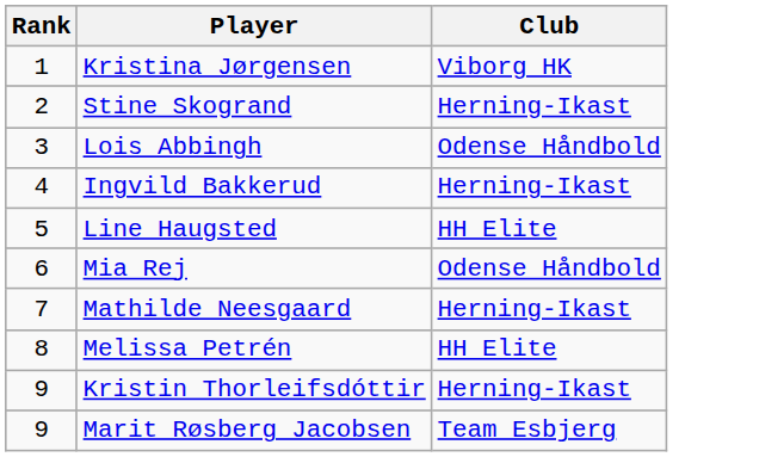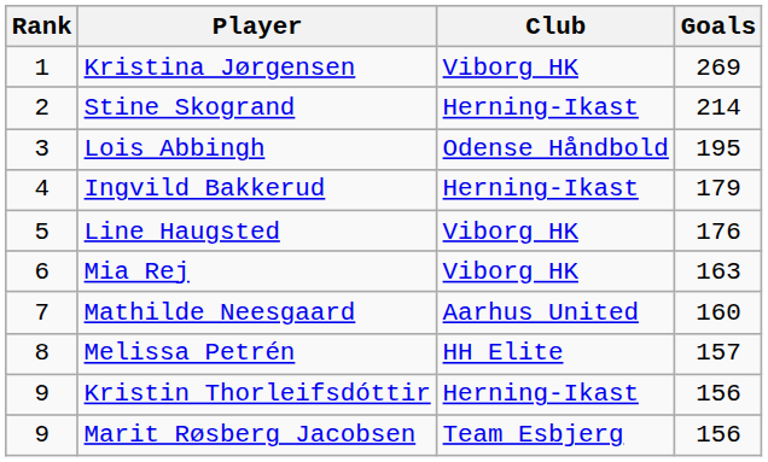 <table class="wikitable sortable" style="text-align:center">
 <tr>
 <th>Rank</th>
 <th>Player</th>
 <th>Club</th>
+<th>Goals</th>
 </tr>
 <tr>
 <td>1</td>
 <td style="text-align:left"> <a href='#'>Kristina Jørgensen</a></td>
 <td style="text-align:left"><a href='#'>Viborg HK</a></td>
+<td>269</td>
 </tr>
 <tr>
 <td>2</td>
 <td style="text-align:left"> <a href='#'>Stine Skogrand</a></td>
 <td style="text-align:left"><a href='#'>Herning-Ikast</a></td>
+<td>214</td>
 </tr>
 <tr>
 <td>3</td>
 <td style="text-align:left"> <a href='#'>Lois Abbingh</a></td>
 <td style="text-align:left"><a href='#'>Odense Håndbold</a></td>
+<td>195</td>
 </tr>
 <tr>
 <td>4</td>
 <td style="text-align:left"> <a href='#'>Ingvild Bakkerud</a></td>
 <td style="text-align:left"><a href='#'>Herning-Ikast</a></td>
+<td>179</td>
 </tr>
 <tr>
 <td>5</td>
 <td style="text-align:left"> <a href='#'>Line Haugsted</a></td>
-<td style="text-align:left"><a href='#'>HH Elite</a></td>
+<td style="text-align:left"><a href='#'>Viborg HK</a></td>
+<td>176</td>
 </tr>
 <tr>
 <td>6</td>
 <td style="text-align:left"> <a href='#'>Mia Rej</a></td>
-<td style="text-align:left"><a href='#'>Odense Håndbold</a></td>
+<td style="text-align:left"><a href='#'>Viborg HK</a></td>
+<td>163</td>
 </tr>
 <tr>
 <td>7</td>
 <td style="text-align:left"> <a href='#'>Mathilde Neesgaard</a></td>
-<td style="text-align:left"><a href='#'>Herning-Ikast</a></td>
+<td style="text-align:left"><a href='#'>Aarhus United</a></td>
+<td>160</td>
 </tr>
 <tr>
 <td>8</td>
 <td style="text-align:left"> <a href='#'>Melissa Petrén</a></td>
 <td style="text-align:left"><a href='#'>HH Elite</a></td>
+<td>157</td>
 </tr>
 <tr>
 <td>9</td>
 <td style="text-align:left"> <a href='#'>Kristin Thorleifsdóttir</a></td>
 <td style="text-align:left"><a href='#'>Herning-Ikast</a></td>
+<td>156</td>
 </tr>
 <tr>
 <td>9</td>
 <td style="text-align:left"> <a href='#'>Marit Røsberg Jacobsen</a></td>
 <td style="text-align:left"><a href='#'>Team Esbjerg</a></td>
+<td>156</td>
 </tr>
 </table>
